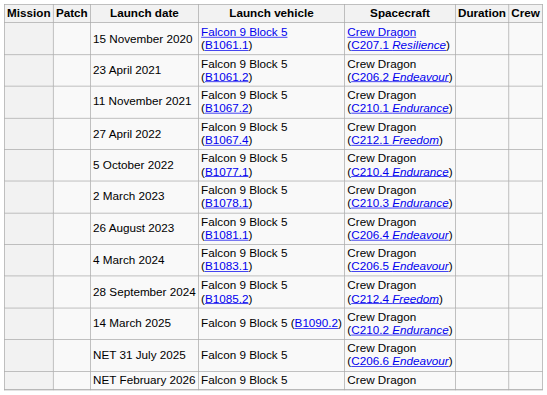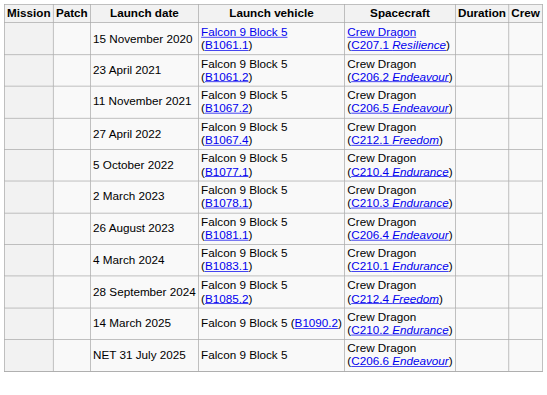 <table class="wikitable sticky-header">
 <tr>
 <th>Mission</th>
 <th>Patch</th>
 <th>Launch date</th>
 <th>Launch vehicle</th>
 <th>Spacecraft</th>
 <th>Duration</th>
 <th>Crew</th>
 </tr>
 <tr>
 <th></th>
 <td></td>
 <td>15 November 2020</td>
 <td><a href='#'>Falcon 9 Block 5</a><br>(<a href='#'>B1061.1</a>)</td>
 <td><a href='#'>Crew Dragon</a><br>(<a href='#'>C207.1 <em>Resilience</em></a>)</td>
 <td></td>
 <td></td>
 </tr>
 <tr>
 <th></th>
 <td></td>
 <td>23 April 2021</td>
 <td>Falcon 9 Block 5<br>(<a href='#'>B1061.2</a>)</td>
 <td>Crew Dragon<br>(<a href='#'>C206.2 <em>Endeavour</em></a>)</td>
 <td></td>
 <td></td>
 </tr>
 <tr>
 <th></th>
 <td></td>
 <td>11 November 2021</td>
 <td>Falcon 9 Block 5<br>(<a href='#'>B1067.2</a>)</td>
-<td>Crew Dragon<br>(<a href='#'>C210.1 <em>Endurance</em></a>)</td>
+<td>Crew Dragon<br>(<a href='#'>C206.5 <em>Endeavour</em></a>)</td>
 <td></td>
 <td></td>
 </tr>
 <tr>
 <th></th>
 <td></td>
 <td>27 April 2022</td>
 <td>Falcon 9 Block 5<br>(<a href='#'>B1067.4</a>)</td>
 <td>Crew Dragon<br>(<a href='#'>C212.1 <em>Freedom</em></a>)</td>
 <td></td>
 <td></td>
 </tr>
 <tr>
 <th></th>
 <td></td>
 <td>5 October 2022</td>
 <td>Falcon 9 Block 5<br>(<a href='#'>B1077.1</a>)</td>
 <td>Crew Dragon<br> (<a href='#'>C210.4 <em>Endurance</em></a>)</td>
 <td></td>
 <td></td>
 </tr>
 <tr>
 <th></th>
 <td></td>
 <td>2 March 2023</td>
 <td>Falcon 9 Block 5<br>(<a href='#'>B1078.1</a>)</td>
 <td>Crew Dragon<br>(<a href='#'>C210.3 <em>Endurance</em></a>)</td>
 <td></td>
 <td></td>
 </tr>
 <tr>
 <th></th>
 <td></td>
 <td>26 August 2023</td>
 <td>Falcon 9 Block 5<br>(<a href='#'>B1081.1</a>)</td>
 <td>Crew Dragon<br>(<a href='#'>C206.4 <em>Endeavour</em></a>)</td>
 <td></td>
 <td></td>
 </tr>
 <tr>
 <th></th>
 <td></td>
 <td>4 March 2024</td>
 <td>Falcon 9 Block 5<br>(<a href='#'>B1083.1</a>)</td>
-<td>Crew Dragon<br>(<a href='#'>C206.5 <em>Endeavour</em></a>)</td>
+<td>Crew Dragon<br>(<a href='#'>C210.1 <em>Endurance</em></a>)</td>
 <td></td>
 <td></td>
 </tr>
 <tr>
 <th></th>
 <td></td>
 <td>28 September 2024</td>
 <td>Falcon 9 Block 5<br>(<a href='#'>B1085.2</a>)</td>
 <td>Crew Dragon<br>(<a href='#'>C212.4 <em>Freedom</em></a>)</td>
 <td></td>
 <td></td>
 </tr>
 <tr>
 <th></th>
 <td></td>
 <td>14 March 2025</td>
 <td>Falcon 9 Block 5 (<a href='#'>B1090.2</a>)</td>
 <td>Crew Dragon<br>(<a href='#'>C210.2 <em>Endurance</em></a>)</td>
 <td></td>
 <td></td>
 </tr>
 <tr>
 <th></th>
 <td></td>
 <td>NET 31 July 2025</td>
 <td>Falcon 9 Block 5</td>
 <td>Crew Dragon<br>(<a href='#'>C206.6 <em>Endeavour</em></a>)</td>
 <td></td>
 <td></td>
 </tr>
 <tr>
-<th></th>
-<td></td>
-<td>NET February 2026</td>
-<td>Falcon 9 Block 5</td>
-<td>Crew Dragon</td>
-<td></td>
-<td></td>
-</tr>
-<tr>
 </tr>
 </table>
